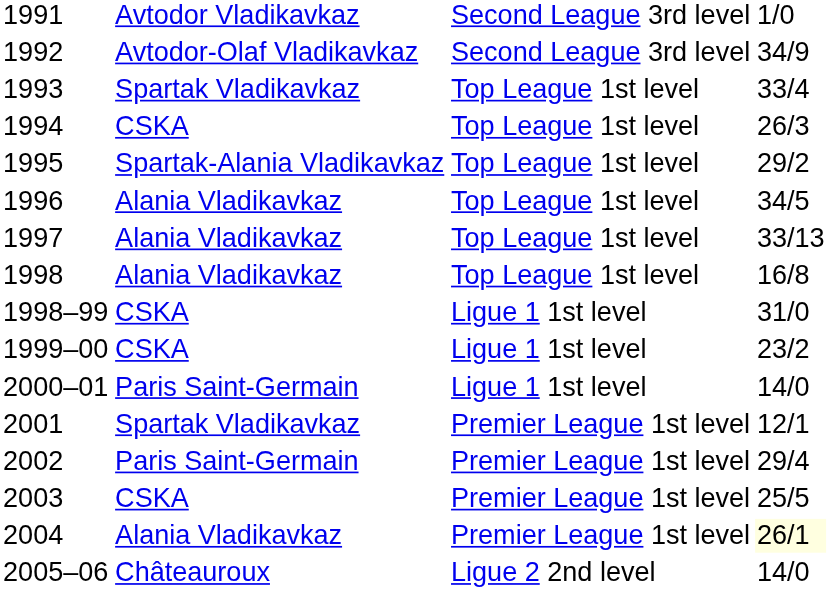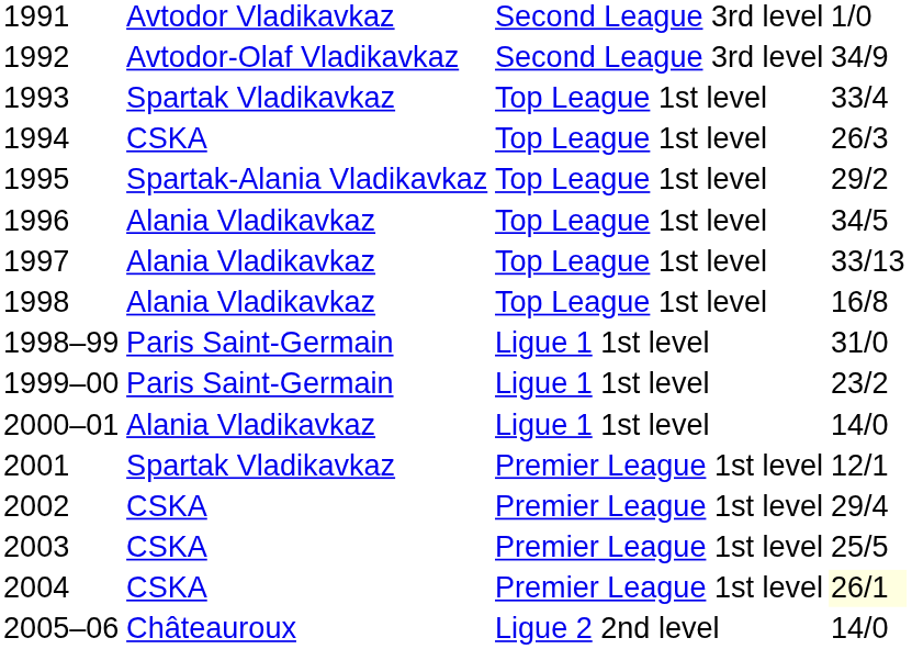 <table>
 <tr>
 <td>1991</td>
 <td><a href='#'>Avtodor Vladikavkaz</a></td>
 <td><a href='#'>Second League</a> 3rd level</td>
 <td>1/0</td>
 </tr>
 <tr>
 <td>1992</td>
 <td><a href='#'>Avtodor-Olaf Vladikavkaz</a></td>
 <td><a href='#'>Second League</a> 3rd level</td>
 <td>34/9</td>
 </tr>
 <tr>
 <td>1993</td>
 <td><a href='#'>Spartak Vladikavkaz</a></td>
 <td><a href='#'>Top League</a> 1st level</td>
 <td>33/4</td>
 </tr>
 <tr>
 <td>1994</td>
 <td><a href='#'>CSKA</a></td>
 <td><a href='#'>Top League</a> 1st level</td>
 <td>26/3</td>
 </tr>
 <tr>
 <td>1995</td>
 <td><a href='#'>Spartak-Alania Vladikavkaz</a></td>
 <td><a href='#'>Top League</a> 1st level</td>
 <td>29/2</td>
 </tr>
 <tr>
 <td>1996</td>
 <td><a href='#'>Alania Vladikavkaz</a></td>
 <td><a href='#'>Top League</a> 1st level</td>
 <td>34/5</td>
 </tr>
 <tr>
 <td>1997</td>
 <td><a href='#'>Alania Vladikavkaz</a></td>
 <td><a href='#'>Top League</a> 1st level</td>
 <td>33/13</td>
 </tr>
 <tr>
 <td>1998</td>
 <td><a href='#'>Alania Vladikavkaz</a></td>
 <td><a href='#'>Top League</a> 1st level</td>
 <td>16/8</td>
 </tr>
 <tr>
 <td>1998–99</td>
-<td><a href='#'>CSKA</a></td>
+<td><a href='#'>Paris Saint-Germain</a></td>
 <td><a href='#'>Ligue 1</a> 1st level</td>
 <td>31/0</td>
 </tr>
 <tr>
 <td>1999–00</td>
-<td><a href='#'>CSKA</a></td>
+<td><a href='#'>Paris Saint-Germain</a></td>
 <td><a href='#'>Ligue 1</a> 1st level</td>
 <td>23/2</td>
 </tr>
 <tr>
 <td>2000–01</td>
-<td><a href='#'>Paris Saint-Germain</a></td>
+<td><a href='#'>Alania Vladikavkaz</a></td>
 <td><a href='#'>Ligue 1</a> 1st level</td>
 <td>14/0</td>
 </tr>
 <tr>
 <td>2001</td>
 <td><a href='#'>Spartak Vladikavkaz</a></td>
 <td><a href='#'>Premier League</a> 1st level</td>
 <td>12/1</td>
 </tr>
 <tr>
 <td>2002</td>
-<td><a href='#'>Paris Saint-Germain</a></td>
+<td><a href='#'>CSKA</a></td>
 <td><a href='#'>Premier League</a> 1st level</td>
 <td>29/4</td>
 </tr>
 <tr>
 <td>2003</td>
 <td><a href='#'>CSKA</a></td>
 <td><a href='#'>Premier League</a> 1st level</td>
 <td>25/5</td>
 </tr>
 <tr>
 <td>2004</td>
-<td><a href='#'>Alania Vladikavkaz</a></td>
+<td><a href='#'>CSKA</a></td>
 <td><a href='#'>Premier League</a> 1st level</td>
 <td style="background: lightyellow;">26/1</td>
 </tr>
 <tr>
 <td>2005–06</td>
 <td><a href='#'>Châteauroux</a></td>
 <td><a href='#'>Ligue 2</a> 2nd level</td>
 <td>14/0</td>
 </tr>
 </table>
